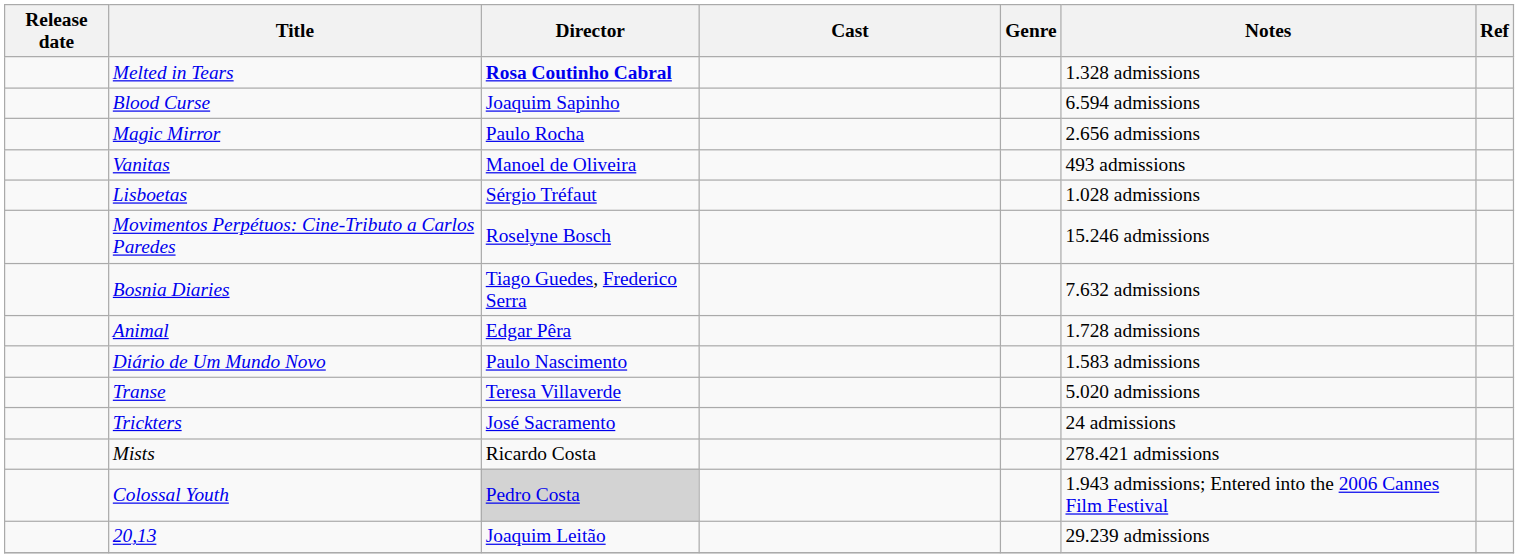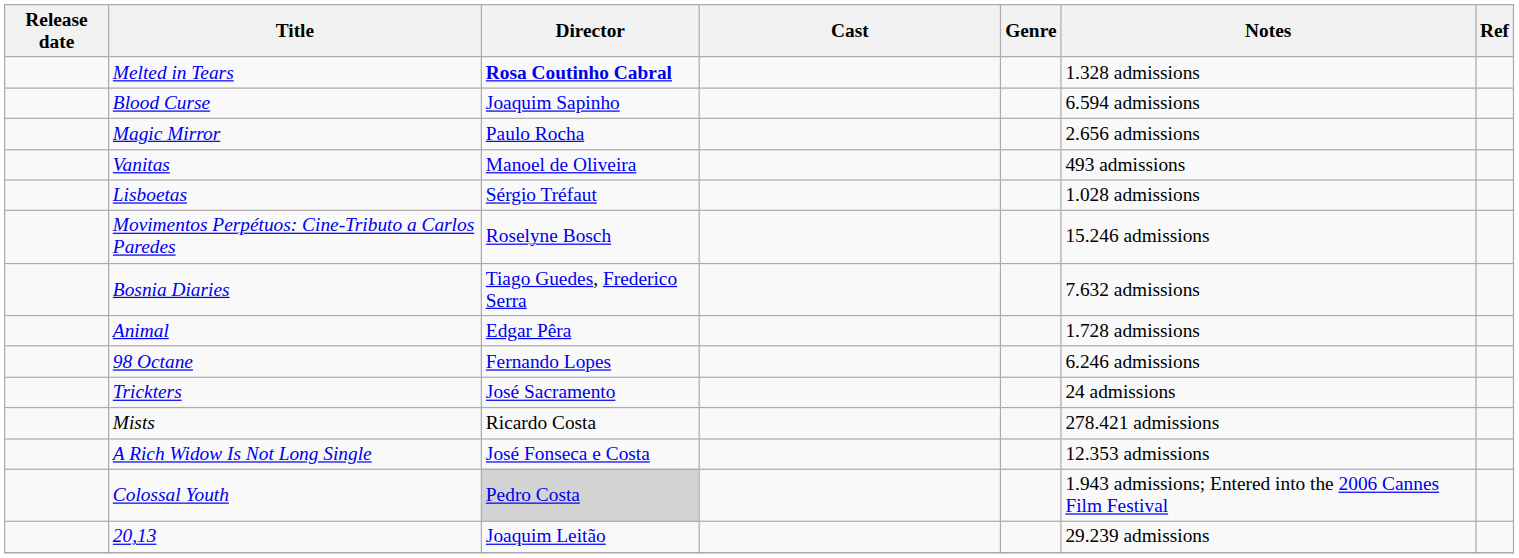 <table class="wikitable sortable">
 <tr>
 <th>Release date</th>
 <th>Title</th>
 <th>Director</th>
 <th style="width:20%;">Cast</th>
 <th>Genre</th>
 <th>Notes</th>
 <th>Ref</th>
 </tr>
 <tr>
 <td></td>
 <td><em><a href='#'>Melted in Tears</a></em></td>
 <td><strong><a href='#'>Rosa Coutinho Cabral</a></strong></td>
 <td></td>
 <td></td>
 <td>1.328 admissions</td>
 <td></td>
 </tr>
 <tr>
 <td></td>
 <td><em><a href='#'>Blood Curse</a></em></td>
 <td><a href='#'>Joaquim Sapinho</a></td>
 <td></td>
 <td></td>
 <td>6.594 admissions</td>
 <td></td>
 </tr>
 <tr>
 <td></td>
 <td><em><a href='#'>Magic Mirror</a></em></td>
 <td><a href='#'>Paulo Rocha</a></td>
 <td></td>
 <td></td>
 <td>2.656 admissions</td>
 <td></td>
 </tr>
 <tr>
 <td></td>
 <td><em><a href='#'>Vanitas</a></em></td>
 <td><a href='#'>Manoel de Oliveira</a></td>
 <td></td>
 <td></td>
 <td>493 admissions</td>
 <td></td>
 </tr>
 <tr>
 <td></td>
 <td><em><a href='#'>Lisboetas</a></em></td>
 <td><a href='#'>Sérgio Tréfaut</a></td>
 <td></td>
 <td></td>
 <td>1.028 admissions</td>
 <td></td>
 </tr>
 <tr>
 <td></td>
 <td><em><a href='#'>Movimentos Perpétuos: Cine-Tributo a Carlos Paredes</a></em></td>
 <td><a href='#'>Roselyne Bosch</a></td>
 <td></td>
 <td></td>
 <td>15.246 admissions</td>
 <td></td>
 </tr>
 <tr>
 <td></td>
 <td><em><a href='#'>Bosnia Diaries</a></em></td>
 <td><a href='#'>Tiago Guedes</a>, <a href='#'>Frederico Serra</a></td>
 <td></td>
 <td></td>
 <td>7.632 admissions</td>
 <td></td>
 </tr>
 <tr>
 <td></td>
 <td><em><a href='#'>Animal</a></em></td>
 <td><a href='#'>Edgar Pêra</a></td>
 <td></td>
 <td></td>
 <td>1.728 admissions</td>
 <td></td>
 </tr>
 <tr>
 <td></td>
-<td><em><a href='#'>Diário de Um Mundo Novo</a></em></td>
-<td><a href='#'>Paulo Nascimento</a></td>
+<td><em><a href='#'>98 Octane</a></em></td>
+<td><a href='#'>Fernando Lopes</a></td>
 <td></td>
 <td></td>
-<td>1.583 admissions</td>
-<td></td>
-</tr>
-<tr>
-<td></td>
-<td><em><a href='#'>Transe</a></em></td>
-<td><a href='#'>Teresa Villaverde</a></td>
-<td></td>
-<td></td>
-<td>5.020 admissions</td>
+<td>6.246 admissions</td>
 <td></td>
 </tr>
 <tr>
 <td></td>
 <td><em><a href='#'>Trickters</a></em></td>
 <td><a href='#'>José Sacramento</a></td>
 <td></td>
 <td></td>
 <td>24 admissions</td>
 <td></td>
 </tr>
 <tr>
 <td></td>
 <td><em>Mists</em></td>
 <td>Ricardo Costa</td>
 <td></td>
 <td></td>
 <td>278.421 admissions</td>
+<td></td>
+</tr>
+<tr>
+<td></td>
+<td><em><a href='#'>A Rich Widow Is Not Long Single</a></em></td>
+<td><a href='#'>José Fonseca e Costa</a></td>
+<td></td>
+<td></td>
+<td>12.353 admissions</td>
 <td></td>
 </tr>
 <tr>
 <td></td>
 <td><em><a href='#'>Colossal Youth</a></em></td>
 <td style="background: lightgrey;"><a href='#'>Pedro Costa</a></td>
 <td></td>
 <td></td>
 <td>1.943 admissions; Entered into the <a href='#'>2006 Cannes Film Festival</a></td>
 <td></td>
 </tr>
 <tr>
 <td></td>
 <td><em><a href='#'>20,13</a></em></td>
 <td><a href='#'>Joaquim Leitão</a></td>
 <td></td>
 <td></td>
 <td>29.239 admissions</td>
 <td></td>
 </tr>
 <tr>
 </tr>
 </table>
